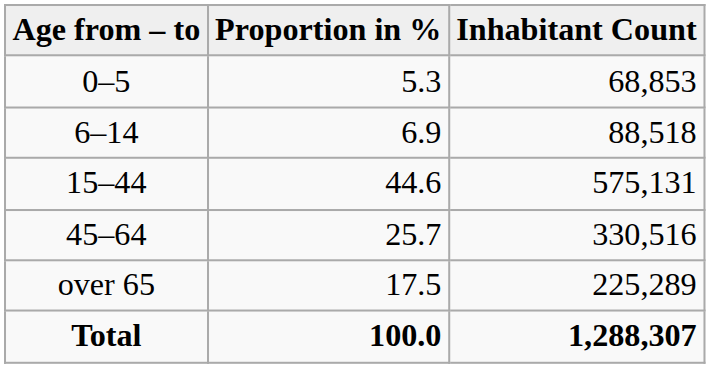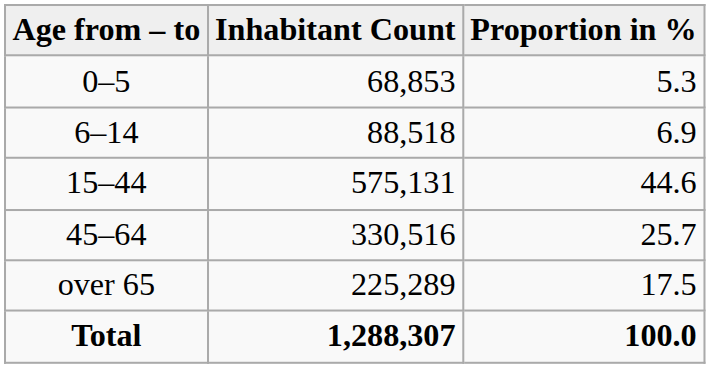 <table class="wikitable">
 <tr>
 <th style="background:#efefef;">Age from – to</th>
+<th style="background:#efefef;">Inhabitant Count</th>
 <th style="background:#efefef;">Proportion in %</th>
-<th style="background:#efefef;">Inhabitant Count</th>
 </tr>
 <tr ---->
 <td align="center">0–5</td>
+<td align="right">68,853</td>
 <td align="right">5.3</td>
-<td align="right">68,853</td>
 </tr>
 <tr ---->
 <td align="center">6–14</td>
+<td align="right">88,518</td>
 <td align="right">6.9</td>
-<td align="right">88,518</td>
 </tr>
 <tr ---->
 <td align="center">15–44</td>
+<td align="right">575,131</td>
 <td align="right">44.6</td>
-<td align="right">575,131</td>
 </tr>
 <tr ---->
 <td align="center">45–64</td>
+<td align="right">330,516</td>
 <td align="right">25.7</td>
-<td align="right">330,516</td>
 </tr>
 <tr ---->
 <td align="center">over 65</td>
+<td align="right">225,289</td>
 <td align="right">17.5</td>
-<td align="right">225,289</td>
 </tr>
 <tr ---->
 <td align="center"><strong>Total</strong></td>
+<td align="right"><strong>1,288,307</strong></td>
 <td align="right"><strong>100.0</strong></td>
-<td align="right"><strong>1,288,307</strong></td>
 </tr>
 </table>
